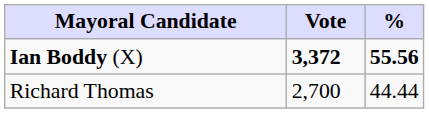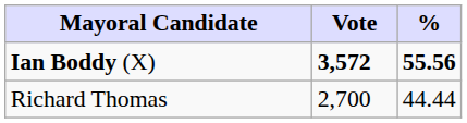 <table class="wikitable">
 <tr>
 <th style="background:#ddf; width:200px;">Mayoral Candidate</th>
 <th style="background:#ddf; width:50px;">Vote</th>
 <th style="background:#ddf; width:30px;">%</th>
 </tr>
 <tr>
 <td><strong>Ian Boddy</strong> (X)</td>
-<td><strong>3,372</strong></td>
+<td><strong>3,572</strong></td>
 <td><strong>55.56</strong></td>
 </tr>
 <tr>
 <td>Richard Thomas</td>
 <td>2,700</td>
 <td>44.44</td>
 </tr>
 </table>
